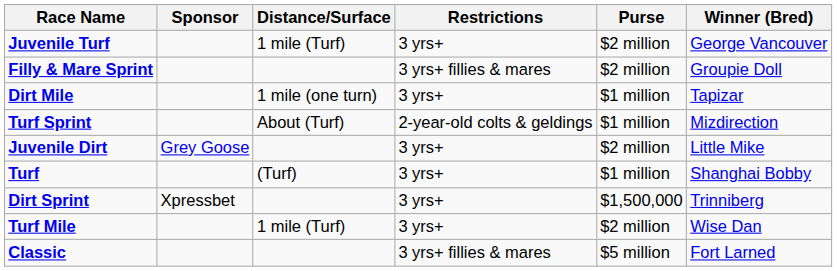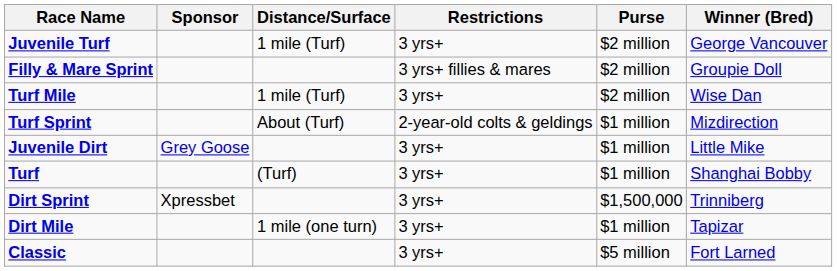 <table class="wikitable">
 <tr>
 <th>Race Name</th>
 <th>Sponsor</th>
 <th>Distance/Surface</th>
 <th>Restrictions</th>
 <th>Purse</th>
 <th>Winner (Bred)</th>
 </tr>
 <tr>
 <td><strong><a href='#'>Juvenile Turf</a></strong></td>
 <td></td>
 <td>1 mile (Turf)</td>
 <td>3 yrs+</td>
 <td>$2 million</td>
 <td><a href='#'>George Vancouver</a></td>
 </tr>
 <tr>
 <td><strong><a href='#'>Filly & Mare Sprint</a></strong></td>
 <td></td>
 <td></td>
 <td>3 yrs+ fillies & mares</td>
 <td>$2 million</td>
 <td><a href='#'>Groupie Doll</a></td>
 </tr>
 <tr>
-<td><strong><a href='#'>Dirt Mile</a></strong></td>
+<td><strong><a href='#'>Turf Mile</a></strong></td>
 <td></td>
-<td>1 mile (one turn)</td>
+<td>1 mile (Turf)</td>
 <td>3 yrs+</td>
-<td>$1 million</td>
-<td><a href='#'>Tapizar</a></td>
+<td>$2 million</td>
+<td><a href='#'>Wise Dan</a></td>
 </tr>
 <tr>
 <td><strong><a href='#'>Turf Sprint</a></strong></td>
 <td></td>
 <td>About  (Turf)</td>
 <td>2-year-old colts & geldings</td>
 <td>$1 million</td>
 <td><a href='#'>Mizdirection</a></td>
 </tr>
 <tr>
 <td><strong><a href='#'>Juvenile Dirt</a></strong></td>
 <td><a href='#'>Grey Goose</a></td>
 <td></td>
 <td>3 yrs+</td>
-<td>$2 million</td>
+<td>$1 million</td>
 <td><a href='#'>Little Mike</a></td>
 </tr>
 <tr>
 <td><strong><a href='#'>Turf</a></strong></td>
 <td></td>
 <td> (Turf)</td>
 <td>3 yrs+</td>
 <td>$1 million</td>
 <td><a href='#'>Shanghai Bobby</a></td>
 </tr>
 <tr>
 <td><strong><a href='#'>Dirt Sprint</a></strong></td>
 <td>Xpressbet</td>
 <td></td>
 <td>3 yrs+</td>
 <td>$1,500,000</td>
 <td><a href='#'>Trinniberg</a></td>
 </tr>
 <tr>
-<td><strong><a href='#'>Turf Mile</a></strong></td>
+<td><strong><a href='#'>Dirt Mile</a></strong></td>
 <td></td>
-<td>1 mile (Turf)</td>
+<td>1 mile (one turn)</td>
 <td>3 yrs+</td>
-<td>$2 million</td>
-<td><a href='#'>Wise Dan</a></td>
+<td>$1 million</td>
+<td><a href='#'>Tapizar</a></td>
 </tr>
 <tr>
 <td><strong><a href='#'>Classic</a></strong></td>
 <td></td>
 <td></td>
-<td>3 yrs+ fillies & mares</td>
+<td>3 yrs+</td>
 <td>$5 million</td>
 <td><a href='#'>Fort Larned</a></td>
 </tr>
 </table>
